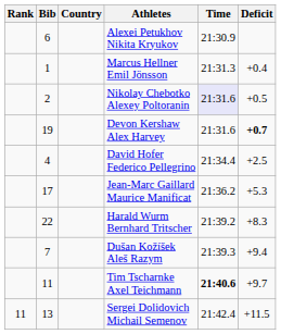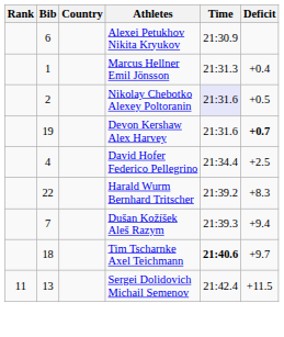 <table class="wikitable sortable" style="text-align:center">
 <tr>
 <th>Rank</th>
 <th>Bib</th>
 <th>Country</th>
 <th>Athletes</th>
 <th>Time</th>
 <th>Deficit</th>
 </tr>
 <tr>
 <td></td>
 <td>6</td>
 <td align=left></td>
 <td align=left><a href='#'>Alexei Petukhov</a><br><a href='#'>Nikita Kryukov</a></td>
 <td>21:30.9</td>
 <td></td>
 </tr>
 <tr>
 <td></td>
 <td>1</td>
 <td align=left></td>
 <td align=left><a href='#'>Marcus Hellner</a><br><a href='#'>Emil Jönsson</a></td>
 <td>21:31.3</td>
 <td>+0.4</td>
 </tr>
 <tr>
 <td></td>
 <td>2</td>
 <td align=left></td>
 <td align=left><a href='#'>Nikolay Chebotko</a><br><a href='#'>Alexey Poltoranin</a></td>
 <td style="background: lavender;">21:31.6</td>
 <td>+0.5</td>
 </tr>
 <tr>
 <td></td>
 <td>19</td>
 <td align=left></td>
 <td align=left><a href='#'>Devon Kershaw</a><br><a href='#'>Alex Harvey</a></td>
 <td>21:31.6</td>
 <td><strong>+0.7</strong></td>
 </tr>
 <tr>
 <td></td>
 <td>4</td>
 <td align=left></td>
 <td align=left><a href='#'>David Hofer</a><br><a href='#'>Federico Pellegrino</a></td>
 <td>21:34.4</td>
 <td>+2.5</td>
 </tr>
 <tr>
 <td></td>
-<td>17</td>
-<td align=left></td>
-<td align=left><a href='#'>Jean-Marc Gaillard</a><br><a href='#'>Maurice Manificat</a></td>
-<td>21:36.2</td>
-<td>+5.3</td>
-</tr>
-<tr>
-<td></td>
 <td>22</td>
 <td align=left></td>
 <td align=left><a href='#'>Harald Wurm</a><br><a href='#'>Bernhard Tritscher</a></td>
 <td>21:39.2</td>
 <td>+8.3</td>
 </tr>
 <tr>
 <td></td>
 <td>7</td>
 <td align=left></td>
 <td align=left><a href='#'>Dušan Kožíšek</a><br><a href='#'>Aleš Razym</a></td>
 <td>21:39.3</td>
 <td>+9.4</td>
 </tr>
 <tr>
 <td></td>
-<td>11</td>
+<td>18</td>
 <td align=left></td>
 <td align=left><a href='#'>Tim Tscharnke</a><br><a href='#'>Axel Teichmann</a></td>
 <td><strong>21:40.6</strong></td>
 <td>+9.7</td>
 </tr>
 <tr>
 <td>11</td>
 <td>13</td>
 <td align=left></td>
 <td align=left><a href='#'>Sergei Dolidovich</a><br><a href='#'>Michail Semenov</a></td>
 <td>21:42.4</td>
 <td>+11.5</td>
 </tr>
 </table>
